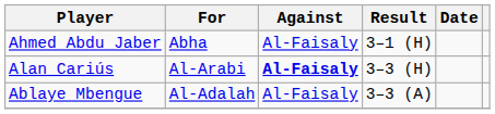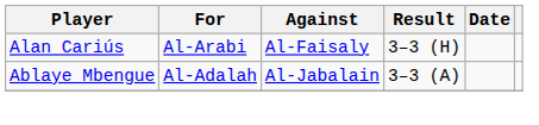 <table class="wikitable">
 <tr>
 <th>Player</th>
 <th>For</th>
 <th>Against</th>
 <th style="text-align:center">Result</th>
 <th>Date</th>
 <th></th>
 </tr>
 <tr>
-<td> <a href='#'>Ahmed Abdu Jaber</a></td>
-<td><a href='#'>Abha</a></td>
-<td><a href='#'>Al-Faisaly</a></td>
-<td style="text-align:center;">3–1 (H)</td>
-<td></td>
-<td></td>
-</tr>
-<tr>
 <td> <a href='#'>Alan Cariús</a></td>
 <td><a href='#'>Al-Arabi</a></td>
-<td><strong><a href='#'>Al-Faisaly</a></strong></td>
+<td><a href='#'>Al-Faisaly</a></td>
 <td style="text-align:center;">3–3 (H)</td>
 <td></td>
 <td></td>
 </tr>
 <tr>
 <td> <a href='#'>Ablaye Mbengue</a></td>
 <td><a href='#'>Al-Adalah</a></td>
-<td><a href='#'>Al-Faisaly</a></td>
+<td><a href='#'>Al-Jabalain</a></td>
 <td style="text-align:center;">3–3 (A)</td>
 <td></td>
 <td></td>
 </tr>
 <tr>
 </tr>
 </table>
